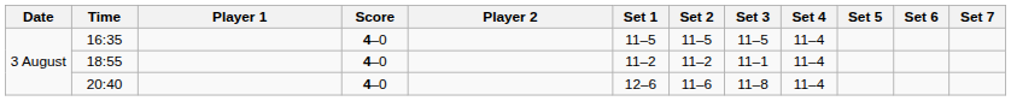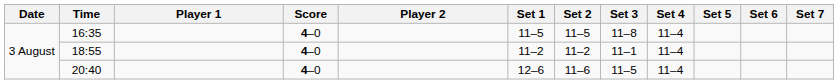 <table class="wikitable" style="text-align: center; font-size:90% ">
 <tr>
 <th width="60">Date</th>
 <th width="60">Time</th>
 <th align="right" width="200">Player 1</th>
 <th width="60">Score</th>
 <th align="left" width="200">Player 2</th>
 <th width="50">Set 1</th>
 <th width="50">Set 2</th>
 <th width="50">Set 3</th>
 <th width="50">Set 4</th>
 <th width="50">Set 5</th>
 <th width="50">Set 6</th>
 <th width="50">Set 7</th>
 </tr>
 <tr>
 <td rowspan=3>3 August</td>
 <td>16:35</td>
 <td align=left><strong></strong></td>
 <td align=center><strong>4</strong>–0</td>
 <td align=left></td>
 <td>11–5</td>
 <td>11–5</td>
-<td>11–5</td>
+<td>11–8</td>
 <td>11–4</td>
 <td></td>
 <td></td>
 <td></td>
 </tr>
 <tr>
 <td>18:55</td>
 <td align=left><strong></strong></td>
 <td align=center><strong>4</strong>–0</td>
 <td align=left></td>
 <td>11–2</td>
 <td>11–2</td>
 <td>11–1</td>
 <td>11–4</td>
 <td></td>
 <td></td>
 <td></td>
 </tr>
 <tr>
 <td>20:40</td>
 <td align=left><strong></strong></td>
 <td align=center><strong>4</strong>–0</td>
 <td align=left></td>
 <td>12–6</td>
 <td>11–6</td>
-<td>11–8</td>
+<td>11–5</td>
 <td>11–4</td>
 <td></td>
 <td></td>
 <td></td>
 </tr>
 </table>
